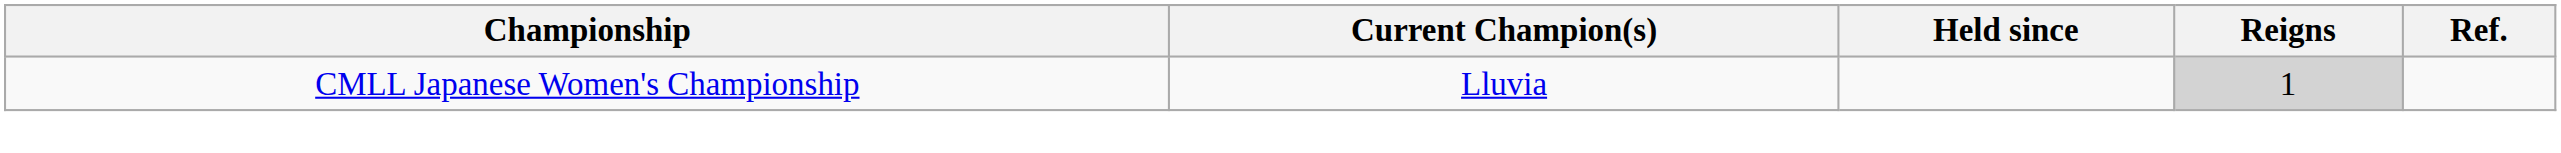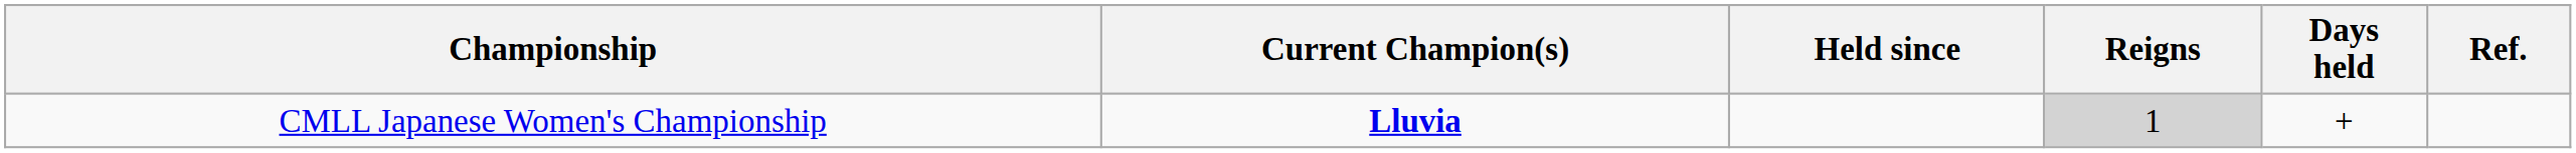 <table class="wikitable sortable" width=98% style="text-align:center;">
 <tr>
 <th>Championship</th>
 <th>Current Champion(s)</th>
 <th>Held since</th>
 <th>Reigns</th>
+<th>Days<br>held</th>
 <th>Ref.</th>
 </tr>
 <tr>
 <td><a href='#'>CMLL Japanese Women's Championship</a></td>
-<td><a href='#'>Lluvia</a></td>
+<td><strong><a href='#'>Lluvia</a></strong></td>
 <td></td>
 <td style="background: lightgrey;">1</td>
+<td>+</td>
 <td></td>
 </tr>
 </table>
